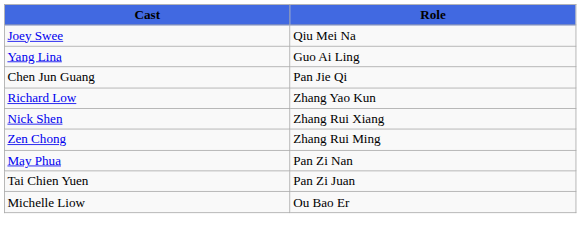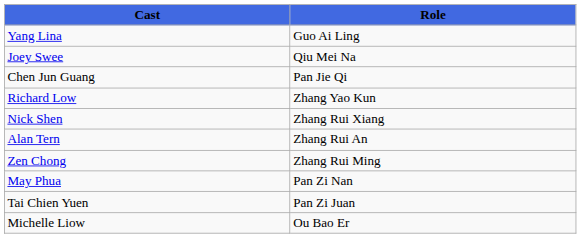 <table class="wikitable">
 <tr>
 <th style="background:RoyalBlue; width:17%">Cast</th>
 <th style="background:RoyalBlue; width:17%">Role</th>
 </tr>
 <tr>
+<td><a href='#'>Yang Lina</a></td>
+<td>Guo Ai Ling</td>
+</tr>
+<tr>
 <td><a href='#'>Joey Swee</a></td>
 <td>Qiu Mei Na</td>
-</tr>
-<tr>
-<td><a href='#'>Yang Lina</a></td>
-<td>Guo Ai Ling</td>
 </tr>
 <tr>
 <td>Chen Jun Guang</td>
 <td>Pan Jie Qi</td>
 </tr>
 <tr>
 <td><a href='#'>Richard Low</a></td>
 <td>Zhang Yao Kun</td>
 </tr>
 <tr>
 <td><a href='#'>Nick Shen</a></td>
 <td>Zhang Rui Xiang</td>
+</tr>
+<tr>
+<td><a href='#'>Alan Tern</a></td>
+<td>Zhang Rui An</td>
 </tr>
 <tr>
 <td><a href='#'>Zen Chong</a></td>
 <td>Zhang Rui Ming</td>
 </tr>
 <tr>
 <td><a href='#'>May Phua</a></td>
 <td>Pan Zi Nan</td>
 </tr>
 <tr>
 <td>Tai Chien Yuen</td>
 <td>Pan Zi Juan</td>
 </tr>
 <tr>
 <td>Michelle Liow</td>
 <td>Ou Bao Er</td>
 </tr>
 </table>
